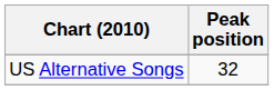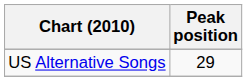 <table class="wikitable">
 <tr>
 <th>Chart (2010)</th>
 <th>Peak<br>position</th>
 </tr>
 <tr>
 </tr>
 <tr>
 <td>US <a href='#'>Alternative Songs</a></td>
-<td align="center">32</td>
+<td align="center">29</td>
 </tr>
 <tr>
 </tr>
 </table>
